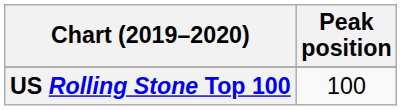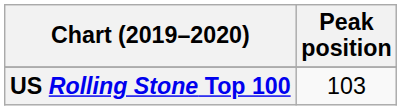 <table class="wikitable sortable plainrowheaders" style="text-align:center">
 <tr>
 <th scope="col">Chart (2019–2020)</th>
 <th scope="col">Peak<br>position</th>
 </tr>
 <tr>
 </tr>
 <tr>
 </tr>
 <tr>
 <th scope="row">US <a href='#'><em>Rolling Stone</em> Top 100</a></th>
-<td>100</td>
+<td>103</td>
 </tr>
 </table>
